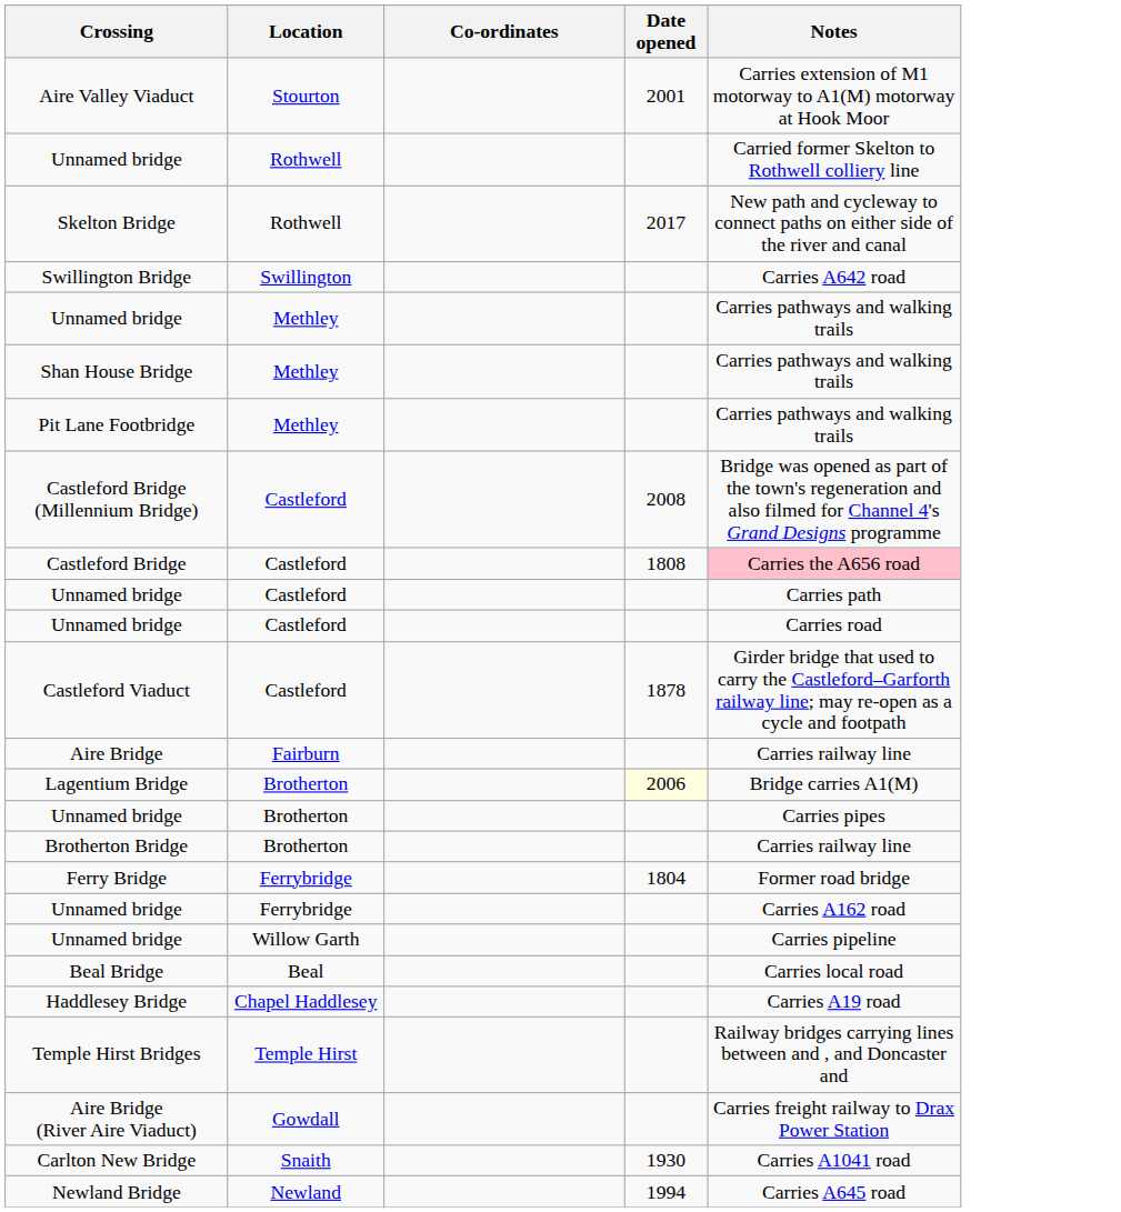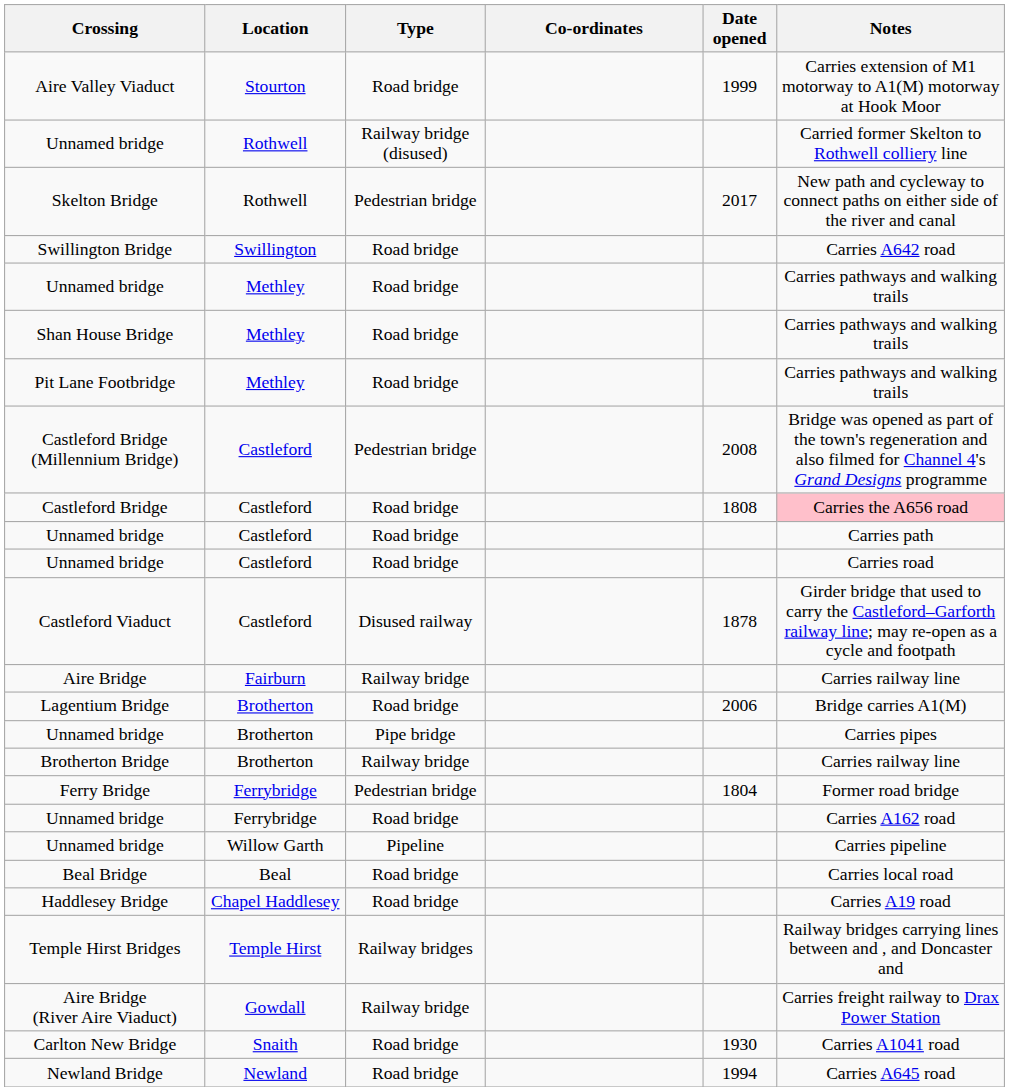 <table class="wikitable sortable" style="text-align: center;">
 <tr>
 <th scope="col" style="width:175px;">Crossing</th>
 <th scope="col" style="width:120px;">Location</th>
+<th scope="col" style="width:120px;">Type</th>
 <th scope="col" style="width:190px;">Co-ordinates</th>
 <th scope="col" style="width:60px;">Date opened</th>
 <th scope="col" style="width:200px;">Notes</th>
 </tr>
 <tr>
 <td>Aire Valley Viaduct</td>
 <td><a href='#'>Stourton</a></td>
+<td>Road bridge</td>
 <td><small></small></td>
-<td>2001</td>
+<td>1999</td>
 <td>Carries extension of M1 motorway to A1(M) motorway at Hook Moor</td>
 </tr>
 <tr>
 <td>Unnamed bridge</td>
 <td><a href='#'>Rothwell</a></td>
+<td>Railway bridge (disused)</td>
 <td><small></small></td>
 <td></td>
 <td>Carried former Skelton to <a href='#'>Rothwell colliery</a> line</td>
 </tr>
 <tr>
 <td>Skelton Bridge</td>
 <td>Rothwell</td>
+<td>Pedestrian bridge</td>
 <td><small></small></td>
 <td>2017</td>
 <td>New path and cycleway to connect paths on either side of the river and canal</td>
 </tr>
 <tr>
 <td>Swillington Bridge</td>
 <td><a href='#'>Swillington</a></td>
+<td>Road bridge</td>
 <td><small></small></td>
 <td></td>
 <td>Carries <a href='#'>A642</a> road</td>
 </tr>
 <tr>
 <td>Unnamed bridge</td>
 <td><a href='#'>Methley</a></td>
+<td>Road bridge</td>
 <td><small></small></td>
 <td></td>
 <td>Carries pathways and walking trails</td>
 </tr>
 <tr>
 <td>Shan House Bridge</td>
 <td><a href='#'>Methley</a></td>
+<td>Road bridge</td>
 <td><small></small></td>
 <td></td>
 <td>Carries pathways and walking trails</td>
 </tr>
 <tr>
 <td>Pit Lane Footbridge</td>
 <td><a href='#'>Methley</a></td>
+<td>Road bridge</td>
 <td><small></small></td>
 <td></td>
 <td>Carries pathways and walking trails</td>
 </tr>
 <tr>
 <td>Castleford Bridge<br>(Millennium Bridge)</td>
 <td><a href='#'>Castleford</a></td>
+<td>Pedestrian bridge</td>
 <td><small></small></td>
 <td>2008</td>
 <td>Bridge was opened as part of the town's regeneration and also filmed for <a href='#'>Channel 4</a>'s <em><a href='#'>Grand Designs</a></em> programme</td>
 </tr>
 <tr>
 <td>Castleford Bridge</td>
 <td>Castleford</td>
+<td>Road bridge</td>
 <td><small></small></td>
 <td>1808</td>
 <td style="background: pink;">Carries the A656 road</td>
 </tr>
 <tr>
 <td>Unnamed bridge</td>
 <td>Castleford</td>
+<td>Road bridge</td>
 <td><small></small></td>
 <td></td>
 <td>Carries path</td>
 </tr>
 <tr>
 <td>Unnamed bridge</td>
 <td>Castleford</td>
+<td>Road bridge</td>
 <td><small></small></td>
 <td></td>
 <td>Carries road</td>
 </tr>
 <tr>
 <td>Castleford Viaduct</td>
 <td>Castleford</td>
+<td>Disused railway</td>
 <td><small></small></td>
 <td>1878</td>
 <td>Girder bridge that used to carry the <a href='#'>Castleford–Garforth railway line</a>; may re-open as a cycle and footpath</td>
 </tr>
 <tr>
 <td>Aire Bridge</td>
 <td><a href='#'>Fairburn</a></td>
+<td>Railway bridge</td>
 <td><small></small></td>
 <td></td>
 <td>Carries railway line</td>
 </tr>
 <tr>
 <td>Lagentium Bridge</td>
 <td><a href='#'>Brotherton</a></td>
+<td>Road bridge</td>
 <td><small></small></td>
-<td style="background: lightyellow;">2006</td>
+<td>2006</td>
 <td>Bridge carries A1(M)</td>
 </tr>
 <tr>
 <td>Unnamed bridge</td>
 <td>Brotherton</td>
+<td>Pipe bridge</td>
 <td><small></small></td>
 <td></td>
 <td>Carries pipes</td>
 </tr>
 <tr>
 <td>Brotherton Bridge</td>
 <td>Brotherton</td>
+<td>Railway bridge</td>
 <td><small></small></td>
 <td></td>
 <td>Carries railway line</td>
 </tr>
 <tr>
 <td>Ferry Bridge</td>
 <td><a href='#'>Ferrybridge</a></td>
+<td>Pedestrian bridge</td>
 <td><small></small></td>
 <td>1804</td>
 <td>Former road bridge</td>
 </tr>
 <tr>
 <td>Unnamed bridge</td>
 <td>Ferrybridge</td>
+<td>Road bridge</td>
 <td><small></small></td>
 <td></td>
 <td>Carries <a href='#'>A162</a> road</td>
 </tr>
 <tr>
 <td>Unnamed bridge</td>
 <td>Willow Garth</td>
+<td>Pipeline</td>
 <td><small></small></td>
 <td></td>
 <td>Carries pipeline</td>
 </tr>
 <tr>
 <td>Beal Bridge</td>
 <td>Beal</td>
+<td>Road bridge</td>
 <td><small></small></td>
 <td></td>
 <td>Carries local road</td>
 </tr>
 <tr>
 <td>Haddlesey Bridge</td>
 <td><a href='#'>Chapel Haddlesey</a></td>
+<td>Road bridge</td>
 <td><small></small></td>
 <td></td>
 <td>Carries <a href='#'>A19</a> road</td>
 </tr>
 <tr>
 <td>Temple Hirst Bridges</td>
 <td><a href='#'>Temple Hirst</a></td>
+<td>Railway bridges</td>
 <td><small></small><br><small></small></td>
 <td></td>
 <td>Railway bridges carrying lines between  and , and Doncaster and </td>
 </tr>
 <tr>
 <td>Aire Bridge<br>(River Aire Viaduct)</td>
 <td><a href='#'>Gowdall</a></td>
+<td>Railway bridge</td>
 <td><small></small></td>
 <td></td>
 <td>Carries freight railway to <a href='#'>Drax Power Station</a></td>
 </tr>
 <tr>
 <td>Carlton New Bridge</td>
 <td><a href='#'>Snaith</a></td>
+<td>Road bridge</td>
 <td><small></small></td>
 <td>1930</td>
 <td>Carries <a href='#'>A1041</a> road</td>
 </tr>
 <tr>
 <td>Newland Bridge</td>
 <td><a href='#'>Newland</a></td>
+<td>Road bridge</td>
 <td><small></small></td>
 <td>1994</td>
 <td>Carries <a href='#'>A645</a> road</td>
 </tr>
 </table>
